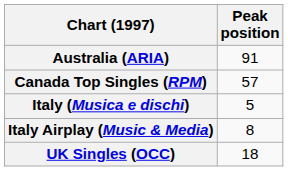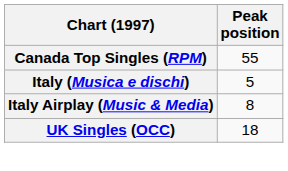 <table class="wikitable sortable plainrowheaders" style="text-align:center">
 <tr>
 <th scope="col">Chart (1997)</th>
 <th scope="col">Peak<br>position</th>
 </tr>
 <tr>
-<th scope="row">Australia (<a href='#'>ARIA</a>)</th>
-<td>91</td>
-</tr>
-<tr>
 <th scope="row">Canada Top Singles (<em><a href='#'>RPM</a></em>)</th>
-<td>57</td>
+<td>55</td>
 </tr>
 <tr>
 <th scope="row">Italy (<em><a href='#'>Musica e dischi</a></em>)</th>
 <td>5</td>
 </tr>
 <tr>
 <th scope="row">Italy Airplay (<em><a href='#'>Music & Media</a></em>)</th>
 <td>8</td>
 </tr>
 <tr>
 <th scope="row"><a href='#'>UK Singles</a> (<a href='#'>OCC</a>)</th>
 <td>18</td>
 </tr>
 </table>
